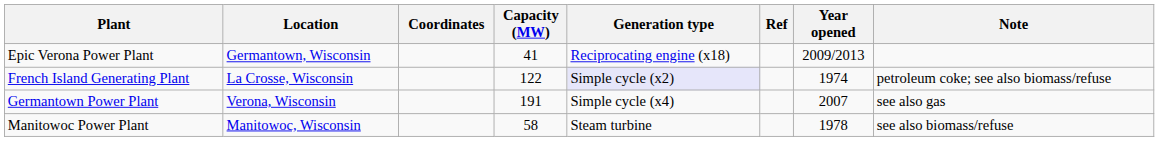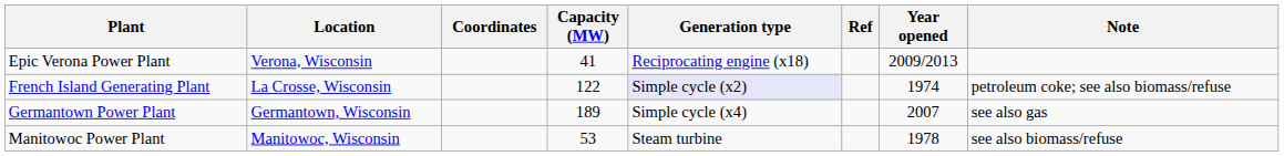 <table class="wikitable sortable" width="100%">
 <tr>
 <th>Plant</th>
 <th>Location</th>
 <th>Coordinates</th>
 <th>Capacity<br>(<a href='#'>MW</a>)</th>
 <th>Generation type</th>
 <th>Ref</th>
 <th>Year<br>opened</th>
 <th>Note</th>
 </tr>
 <tr>
 <td>Epic Verona Power Plant</td>
-<td><a href='#'>Germantown, Wisconsin</a></td>
+<td><a href='#'>Verona, Wisconsin</a></td>
 <td></td>
 <td align="center">41</td>
 <td><a href='#'>Reciprocating engine</a> (x18)</td>
 <td></td>
 <td align="center">2009/2013</td>
 <td></td>
 </tr>
 <tr>
 <td><a href='#'>French Island Generating Plant</a></td>
 <td><a href='#'>La Crosse, Wisconsin</a></td>
 <td></td>
 <td align="center">122</td>
 <td style="background: lavender;">Simple cycle (x2)</td>
 <td></td>
 <td align="center">1974</td>
 <td>petroleum coke; see also biomass/refuse</td>
 </tr>
 <tr>
 <td><a href='#'>Germantown Power Plant</a></td>
-<td><a href='#'>Verona, Wisconsin</a></td>
+<td><a href='#'>Germantown, Wisconsin</a></td>
 <td></td>
-<td align="center">191</td>
+<td align="center">189</td>
 <td>Simple cycle (x4)</td>
 <td></td>
 <td align="center">2007</td>
 <td>see also gas</td>
 </tr>
 <tr>
 <td>Manitowoc Power Plant</td>
 <td><a href='#'>Manitowoc, Wisconsin</a></td>
 <td></td>
-<td align="center">58</td>
+<td align="center">53</td>
 <td>Steam turbine</td>
 <td></td>
 <td align="center">1978</td>
 <td>see also biomass/refuse</td>
 </tr>
 </table>
